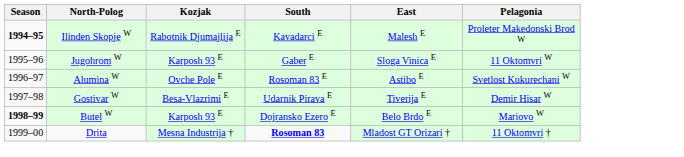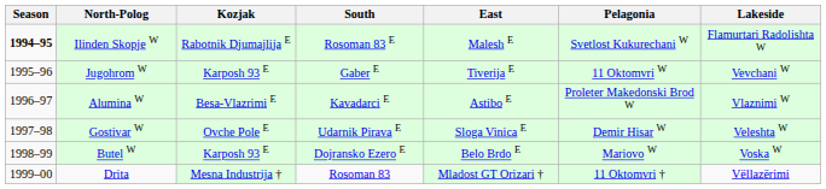 <table class="wikitable" style="text-align:center;">
 <tr>
 <th style="width:60px;">Season</th>
 <th style="width:150px;">North-Polog</th>
 <th style="width:150px;">Kozjak</th>
 <th style="width:160px;">South</th>
 <th style="width:170px;">East</th>
 <th style="width:180px;">Pelagonia</th>
+<th style="width:150px;">Lakeside</th>
 </tr>
 <tr>
 <td align=center><strong>1994–95</strong></td>
 <td style="background:#dfd;"><a href='#'>Ilinden Skopje</a> <sup>W</sup></td>
 <td style="background:#dfd;"><a href='#'>Rabotnik Djumajlija</a> <sup>E</sup></td>
-<td style="background:#dfd;"><a href='#'>Kavadarci</a> <sup>E</sup></td>
+<td style="background:#dfd;"><a href='#'>Rosoman 83</a> <sup>E</sup></td>
 <td style="background:#dfd;"><a href='#'>Malesh</a> <sup>E</sup></td>
-<td style="background:#dfd;"><a href='#'>Proleter Makedonski Brod</a> <sup>W</sup></td>
+<td style="background:#dfd;"><a href='#'>Svetlost Kukurechani</a> <sup>W</sup></td>
+<td style="background:#dfd;"><a href='#'>Flamurtari Radolishta</a> <sup>W</sup></td>
 </tr>
 <tr>
 <td align=center>1995–96</td>
 <td style="background:#dfd;"><a href='#'>Jugohrom</a> <sup>W</sup></td>
 <td style="background:#dfd;"><a href='#'>Karposh 93</a> <sup>E</sup></td>
 <td style="background:#dfd;"><a href='#'>Gaber</a> <sup>E</sup></td>
-<td style="background:#dfd;"><a href='#'>Sloga Vinica</a> <sup>E</sup></td>
+<td style="background:#dfd;"><a href='#'>Tiverija</a> <sup>E</sup></td>
 <td style="background:#dfd;"><a href='#'>11 Oktomvri</a> <sup>W</sup></td>
+<td style="background:#dfd;"><a href='#'>Vevchani</a> <sup>W</sup></td>
 </tr>
 <tr>
 <td align=center>1996–97</td>
 <td style="background:#dfd;"><a href='#'>Alumina</a> <sup>W</sup></td>
-<td style="background:#dfd;"><a href='#'>Ovche Pole</a> <sup>E</sup></td>
-<td style="background:#dfd;"><a href='#'>Rosoman 83</a> <sup>E</sup></td>
+<td style="background:#dfd;"><a href='#'>Besa-Vlazrimi</a> <sup>E</sup></td>
+<td style="background:#dfd;"><a href='#'>Kavadarci</a> <sup>E</sup></td>
 <td style="background:#dfd;"><a href='#'>Astibo</a> <sup>E</sup></td>
-<td style="background:#dfd;"><a href='#'>Svetlost Kukurechani</a> <sup>W</sup></td>
+<td style="background:#dfd;"><a href='#'>Proleter Makedonski Brod</a> <sup>W</sup></td>
+<td style="background:#dfd;"><a href='#'>Vlaznimi</a> <sup>W</sup></td>
 </tr>
 <tr>
 <td align=center>1997–98</td>
 <td style="background:#dfd;"><a href='#'>Gostivar</a> <sup>W</sup></td>
-<td style="background:#dfd;"><a href='#'>Besa-Vlazrimi</a> <sup>E</sup></td>
+<td style="background:#dfd;"><a href='#'>Ovche Pole</a> <sup>E</sup></td>
 <td style="background:#dfd;"><a href='#'>Udarnik Pirava</a> <sup>E</sup></td>
-<td style="background:#dfd;"><a href='#'>Tiverija</a> <sup>E</sup></td>
+<td style="background:#dfd;"><a href='#'>Sloga Vinica</a> <sup>E</sup></td>
 <td style="background:#dfd;"><a href='#'>Demir Hisar</a> <sup>W</sup></td>
+<td style="background:#dfd;"><a href='#'>Veleshta</a> <sup>W</sup></td>
 </tr>
 <tr>
-<td align=center><strong>1998–99</strong></td>
+<td align=center>1998–99</td>
 <td style="background:#dfd;"><a href='#'>Butel</a> <sup>W</sup></td>
 <td style="background:#dfd;"><a href='#'>Karposh 93</a> <sup>E</sup></td>
 <td style="background:#dfd;"><a href='#'>Dojransko Ezero</a> <sup>E</sup></td>
 <td style="background:#dfd;"><a href='#'>Belo Brdo</a> <sup>E</sup></td>
 <td style="background:#dfd;"><a href='#'>Mariovo</a> <sup>W</sup></td>
+<td style="background:#dfd;"><a href='#'>Voska</a> <sup>W</sup></td>
 </tr>
 <tr>
 <td align=center>1999–00</td>
 <td><a href='#'>Drita</a></td>
 <td style="background:#dfd;"><a href='#'>Mesna Industrija</a> †</td>
-<td><strong><a href='#'>Rosoman 83</a></strong></td>
+<td><a href='#'>Rosoman 83</a></td>
 <td style="background:#dfd;"><a href='#'>Mladost GT Orizari</a> †</td>
 <td style="background:#dfd;"><a href='#'>11 Oktomvri</a> †</td>
+<td><a href='#'>Vëllazërimi</a></td>
 </tr>
 </table>
